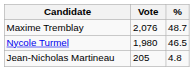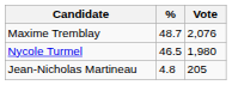 <table class="wikitable">
 <tr>
 <th bgcolor="#DDDDFF" width="200px">Candidate</th>
+<th bgcolor="#DDDDFF" width="30px">%</th>
 <th bgcolor="#DDDDFF" width="50px">Vote</th>
-<th bgcolor="#DDDDFF" width="30px">%</th>
 </tr>
 <tr>
 <td>Maxime Tremblay</td>
+<td>48.7</td>
 <td>2,076</td>
-<td>48.7</td>
 </tr>
 <tr>
 <td><a href='#'>Nycole Turmel</a></td>
+<td>46.5</td>
 <td>1,980</td>
-<td>46.5</td>
 </tr>
 <tr>
 <td>Jean-Nicholas Martineau</td>
+<td>4.8</td>
 <td>205</td>
-<td>4.8</td>
 </tr>
 </table>
